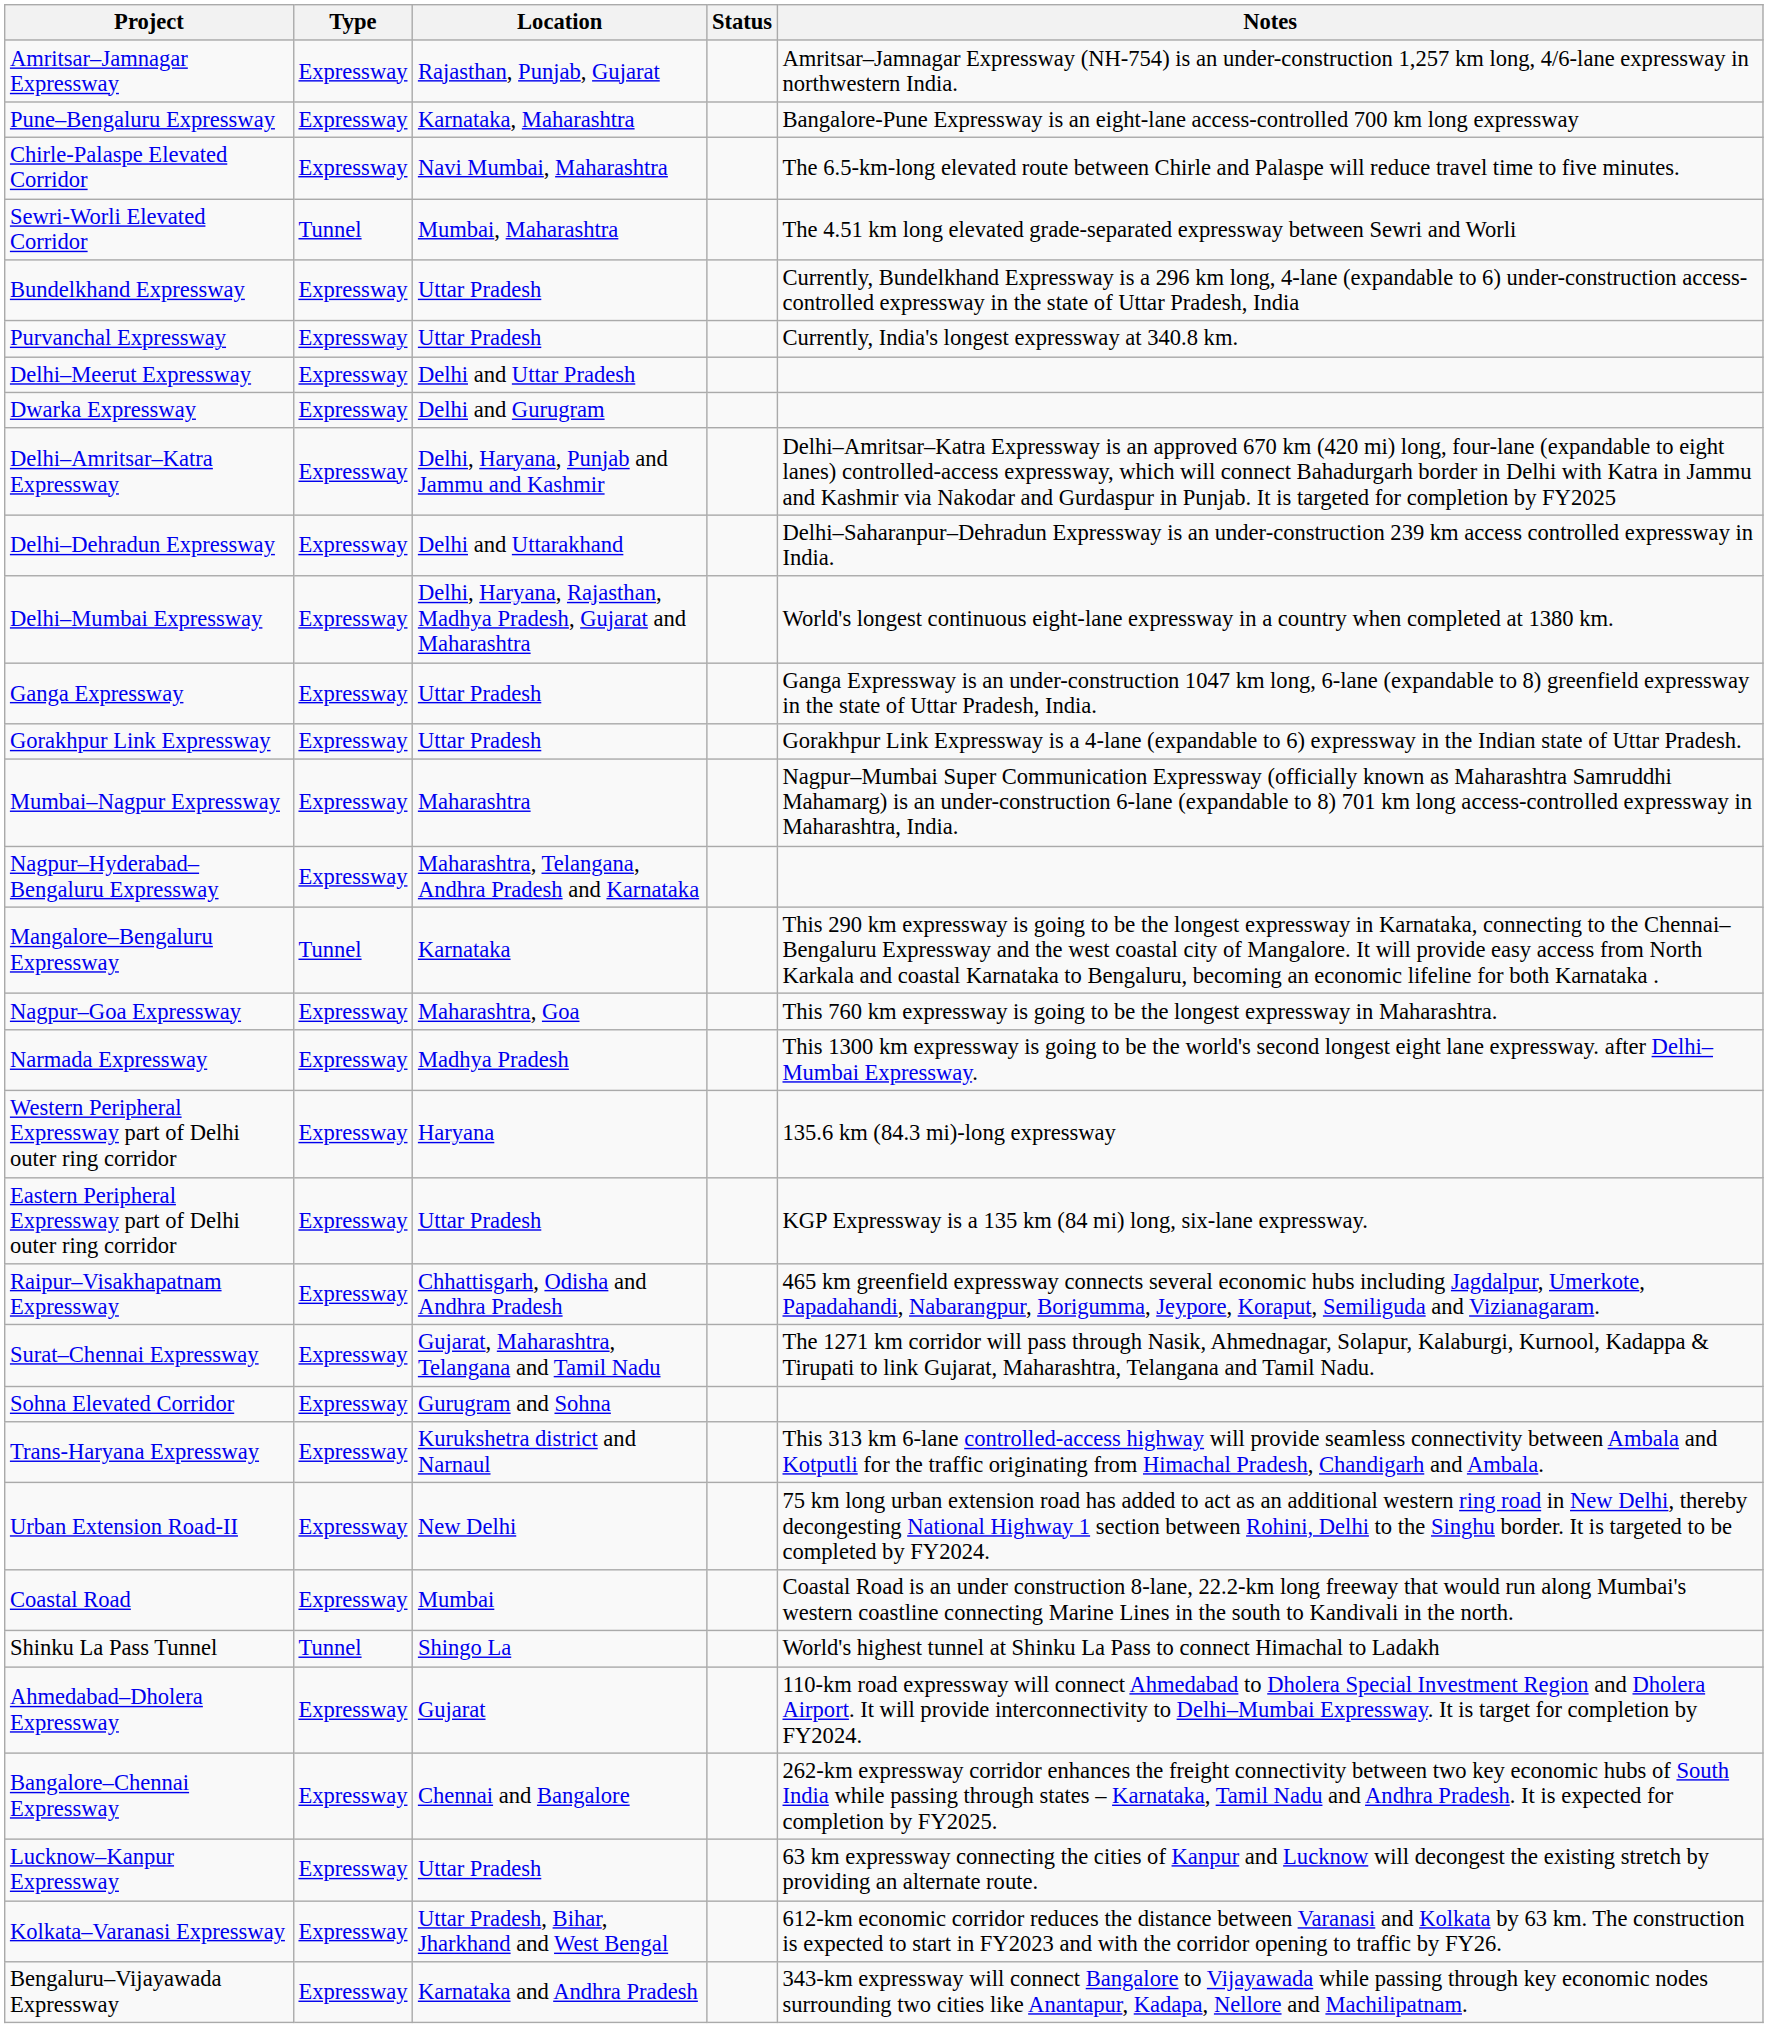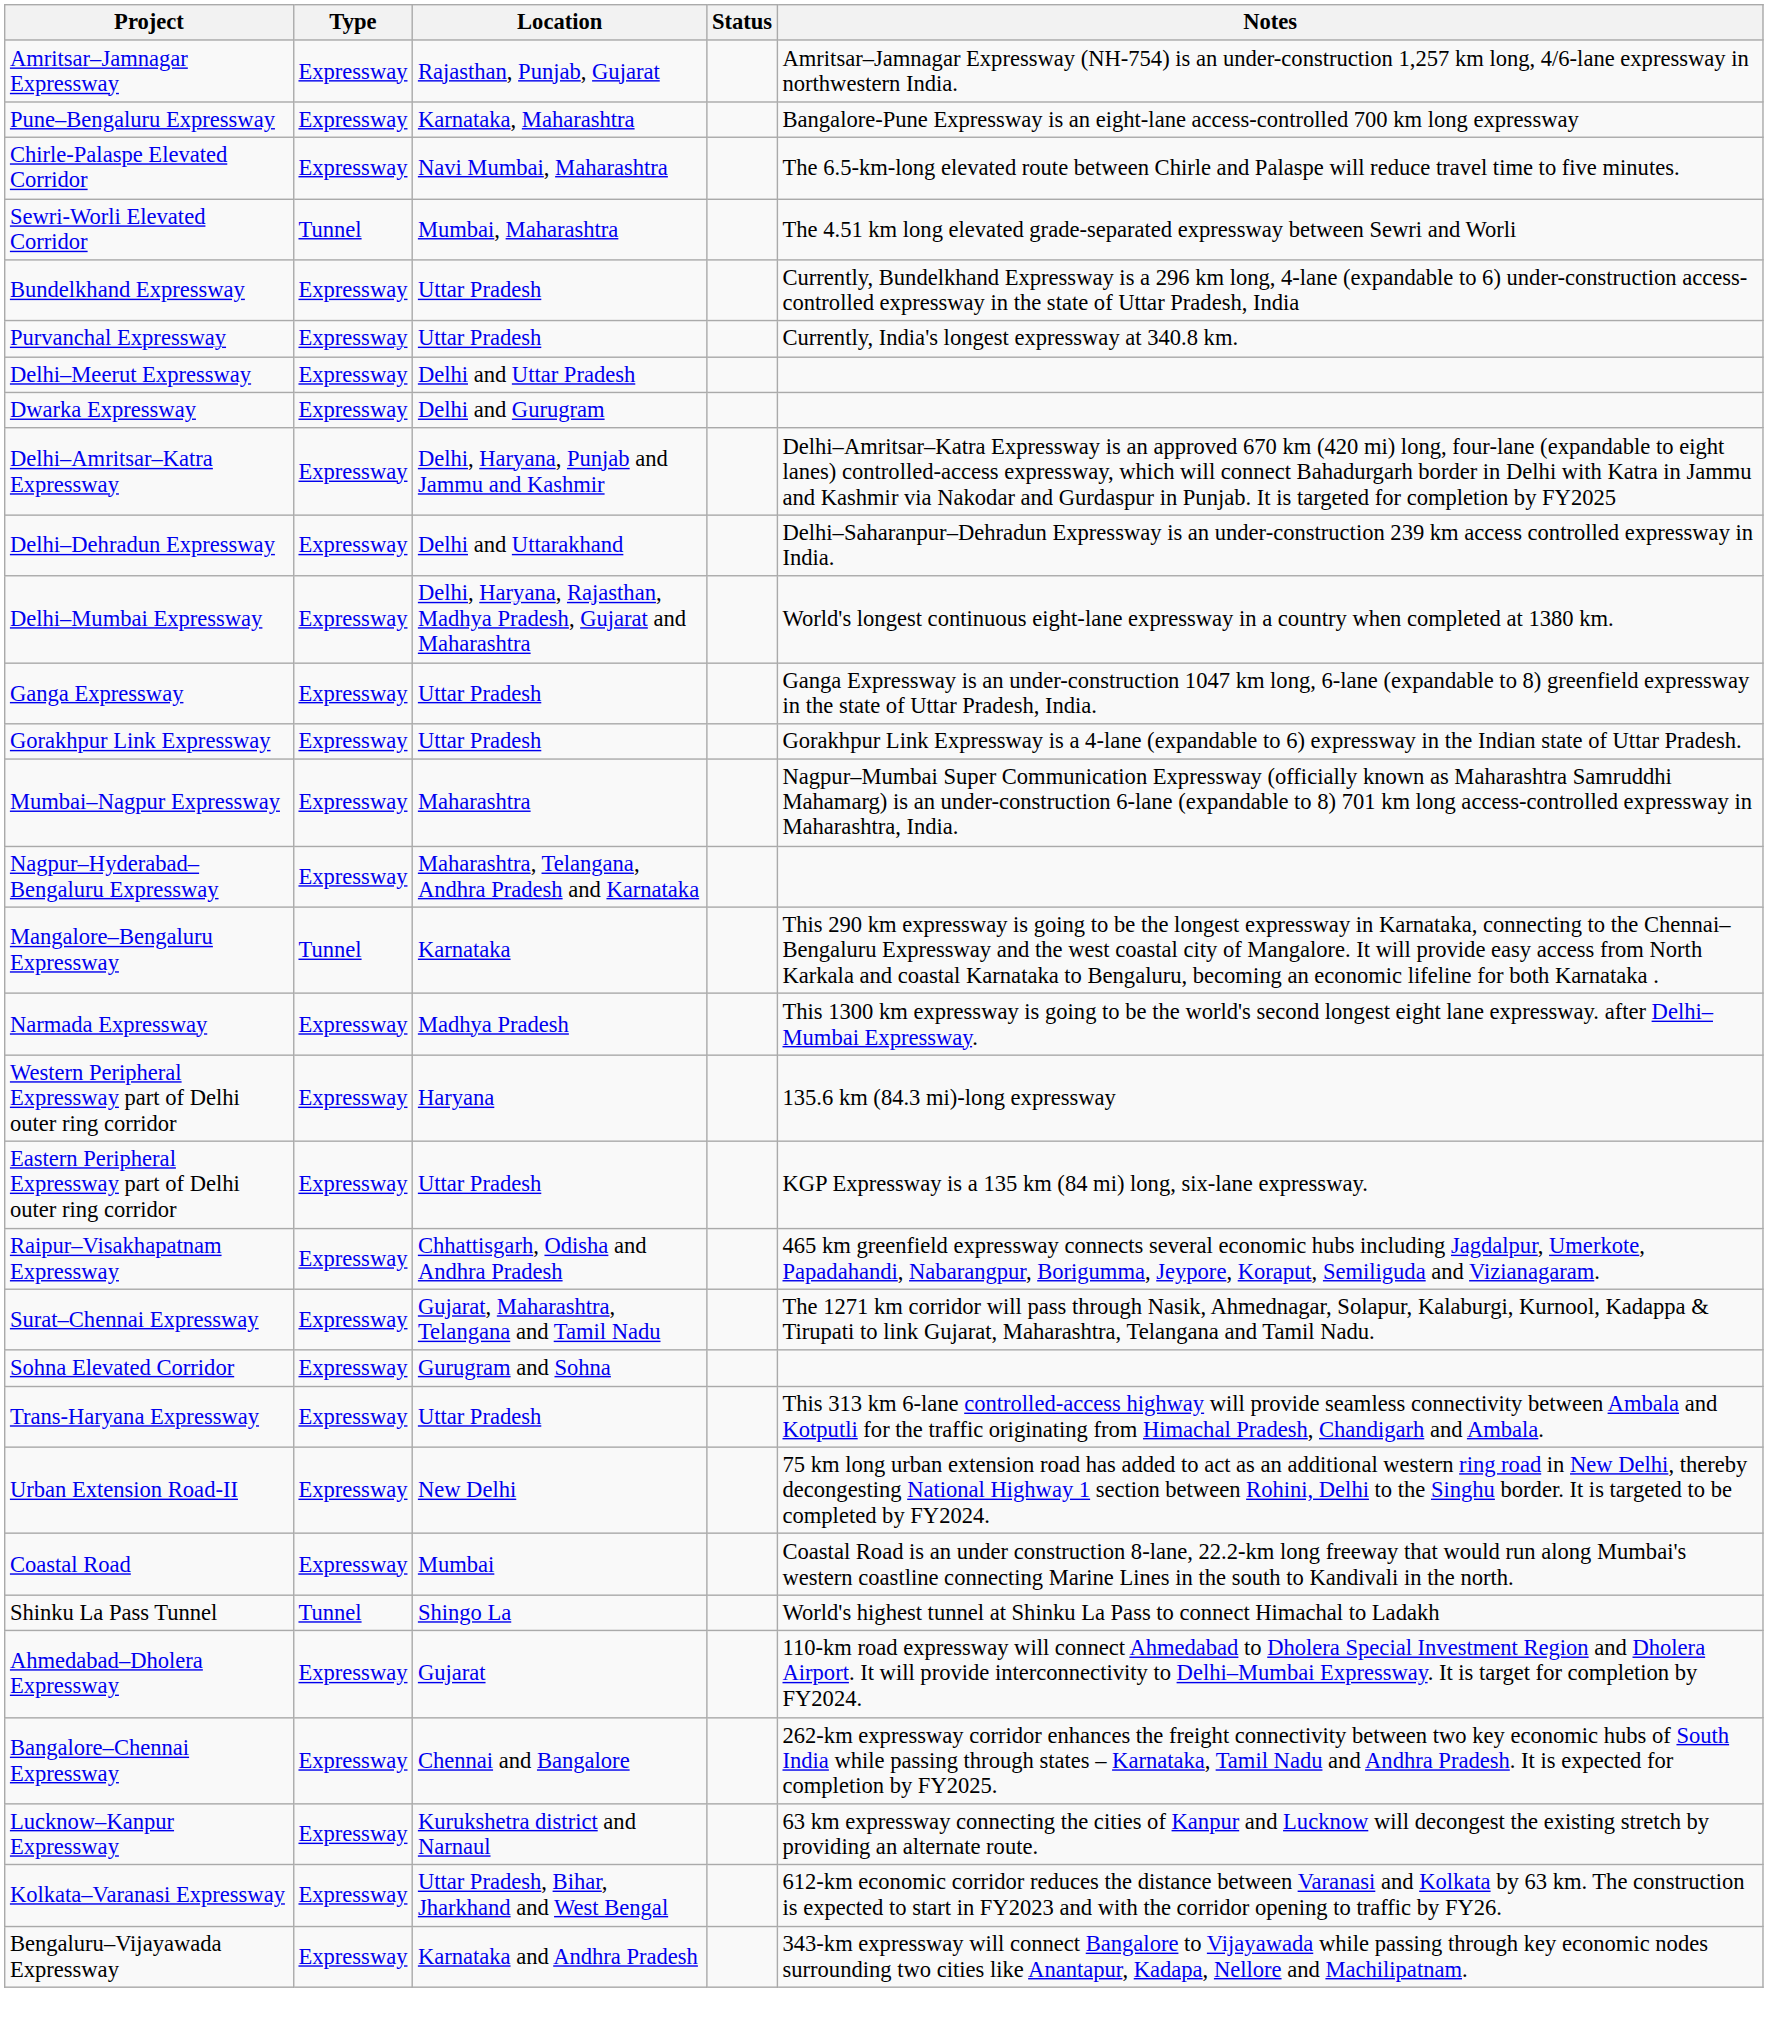 <table class="wikitable sortable">
 <tr>
 <th>Project</th>
 <th>Type</th>
 <th>Location</th>
 <th>Status</th>
 <th>Notes</th>
 </tr>
 <tr>
 <td><a href='#'>Amritsar–Jamnagar Expressway</a></td>
 <td><a href='#'>Expressway</a></td>
 <td><a href='#'>Rajasthan</a>, <a href='#'>Punjab</a>, <a href='#'>Gujarat</a></td>
 <td></td>
 <td>Amritsar–Jamnagar Expressway (NH-754) is an under-construction 1,257 km long, 4/6-lane expressway in northwestern India.</td>
 </tr>
 <tr>
 <td><a href='#'>Pune–Bengaluru Expressway</a></td>
 <td><a href='#'>Expressway</a></td>
 <td><a href='#'>Karnataka</a>, <a href='#'>Maharashtra</a></td>
 <td></td>
 <td>Bangalore-Pune Expressway is an eight-lane access-controlled 700 km long expressway</td>
 </tr>
 <tr>
 <td><a href='#'>Chirle-Palaspe Elevated Corridor</a></td>
 <td><a href='#'>Expressway</a></td>
 <td><a href='#'>Navi Mumbai</a>, <a href='#'>Maharashtra</a></td>
 <td></td>
 <td>The 6.5-km-long elevated route between Chirle and Palaspe will reduce travel time to five minutes.</td>
 </tr>
 <tr>
 <td><a href='#'>Sewri-Worli Elevated Corridor</a></td>
 <td><a href='#'>Tunnel</a></td>
 <td><a href='#'>Mumbai</a>, <a href='#'>Maharashtra</a></td>
 <td></td>
 <td>The 4.51 km long elevated grade-separated expressway between Sewri and Worli</td>
 </tr>
 <tr>
 <td><a href='#'>Bundelkhand Expressway</a></td>
 <td><a href='#'>Expressway</a></td>
 <td><a href='#'>Uttar Pradesh</a></td>
 <td></td>
 <td>Currently, Bundelkhand Expressway is a 296 km long, 4-lane (expandable to 6) under-construction access-controlled expressway in the state of Uttar Pradesh, India</td>
 </tr>
 <tr>
 <td><a href='#'>Purvanchal Expressway</a></td>
 <td><a href='#'>Expressway</a></td>
 <td><a href='#'>Uttar Pradesh</a></td>
 <td></td>
 <td>Currently, India's longest expressway at 340.8 km.</td>
 </tr>
 <tr>
 <td><a href='#'>Delhi–Meerut Expressway</a></td>
 <td><a href='#'>Expressway</a></td>
 <td><a href='#'>Delhi</a> and <a href='#'>Uttar Pradesh</a></td>
 <td></td>
 <td></td>
 </tr>
 <tr>
 <td><a href='#'>Dwarka Expressway</a></td>
 <td><a href='#'>Expressway</a></td>
 <td><a href='#'>Delhi</a> and <a href='#'>Gurugram</a></td>
 <td></td>
 <td></td>
 </tr>
 <tr>
 <td><a href='#'>Delhi–Amritsar–Katra Expressway</a></td>
 <td><a href='#'>Expressway</a></td>
 <td><a href='#'>Delhi</a>, <a href='#'>Haryana</a>, <a href='#'>Punjab</a> and <a href='#'>Jammu and Kashmir</a></td>
 <td></td>
 <td>Delhi–Amritsar–Katra Expressway is an approved 670 km (420 mi) long, four-lane (expandable to eight lanes) controlled-access expressway, which will connect Bahadurgarh border in Delhi with Katra in Jammu and Kashmir via Nakodar and Gurdaspur in Punjab. It is targeted for completion by FY2025</td>
 </tr>
 <tr>
 <td><a href='#'>Delhi–Dehradun Expressway</a></td>
 <td><a href='#'>Expressway</a></td>
 <td><a href='#'>Delhi</a> and <a href='#'>Uttarakhand</a></td>
 <td></td>
 <td>Delhi–Saharanpur–Dehradun Expressway is an under-construction 239 km access controlled expressway in India.</td>
 </tr>
 <tr>
 <td><a href='#'>Delhi–Mumbai Expressway</a></td>
 <td><a href='#'>Expressway</a></td>
 <td><a href='#'>Delhi</a>, <a href='#'>Haryana</a>, <a href='#'>Rajasthan</a>, <a href='#'>Madhya Pradesh</a>, <a href='#'>Gujarat</a> and <a href='#'>Maharashtra</a></td>
 <td></td>
 <td>World's longest continuous eight-lane expressway in a country when completed at 1380 km.</td>
 </tr>
 <tr>
 <td><a href='#'>Ganga Expressway</a></td>
 <td><a href='#'>Expressway</a></td>
 <td><a href='#'>Uttar Pradesh</a></td>
 <td></td>
 <td>Ganga Expressway is an under-construction 1047 km long, 6-lane (expandable to 8) greenfield expressway in the state of Uttar Pradesh, India.</td>
 </tr>
 <tr>
 <td><a href='#'>Gorakhpur Link Expressway</a></td>
 <td><a href='#'>Expressway</a></td>
 <td><a href='#'>Uttar Pradesh</a></td>
 <td></td>
 <td>Gorakhpur Link Expressway is a 4-lane (expandable to 6) expressway in the Indian state of Uttar Pradesh.</td>
 </tr>
 <tr>
 <td><a href='#'>Mumbai–Nagpur Expressway</a></td>
 <td><a href='#'>Expressway</a></td>
 <td><a href='#'>Maharashtra</a></td>
 <td></td>
 <td>Nagpur–Mumbai Super Communication Expressway (officially known as Maharashtra Samruddhi Mahamarg) is an under-construction 6-lane (expandable to 8) 701 km long access-controlled expressway in Maharashtra, India.</td>
 </tr>
 <tr>
 <td><a href='#'>Nagpur–Hyderabad–Bengaluru Expressway</a></td>
 <td><a href='#'>Expressway</a></td>
 <td><a href='#'>Maharashtra</a>, <a href='#'>Telangana</a>, <a href='#'>Andhra Pradesh</a> and <a href='#'>Karnataka</a></td>
 <td></td>
 </tr>
 <tr>
 <td><a href='#'>Mangalore–Bengaluru Expressway</a></td>
 <td><a href='#'>Tunnel</a></td>
 <td><a href='#'>Karnataka</a></td>
 <td></td>
 <td>This 290 km expressway is going to be the longest expressway in Karnataka, connecting to the Chennai–Bengaluru Expressway and the west coastal city of Mangalore. It will provide easy access from North Karkala and coastal Karnataka to Bengaluru, becoming an economic lifeline for both Karnataka .</td>
 </tr>
 <tr>
-<td><a href='#'>Nagpur–Goa Expressway</a></td>
-<td><a href='#'>Expressway</a></td>
-<td><a href='#'>Maharashtra</a>, <a href='#'>Goa</a></td>
-<td></td>
-<td>This 760 km expressway is going to be the longest expressway in Maharashtra.</td>
-</tr>
-<tr>
 <td><a href='#'>Narmada Expressway</a></td>
 <td><a href='#'>Expressway</a></td>
 <td><a href='#'>Madhya Pradesh</a></td>
 <td></td>
 <td>This 1300 km expressway is going to be the world's second longest eight lane expressway. after <a href='#'>Delhi–Mumbai Expressway</a>.</td>
 </tr>
 <tr>
 <td><a href='#'>Western Peripheral Expressway</a> part of Delhi outer ring corridor</td>
 <td><a href='#'>Expressway</a></td>
 <td><a href='#'>Haryana</a></td>
 <td></td>
 <td>135.6 km (84.3 mi)-long expressway</td>
 </tr>
 <tr>
 <td><a href='#'>Eastern Peripheral Expressway</a> part of Delhi outer ring corridor</td>
 <td><a href='#'>Expressway</a></td>
 <td><a href='#'>Uttar Pradesh</a></td>
 <td></td>
 <td>KGP Expressway is a 135 km (84 mi) long, six-lane expressway.</td>
 </tr>
 <tr>
 <td><a href='#'>Raipur–Visakhapatnam Expressway</a></td>
 <td><a href='#'>Expressway</a></td>
 <td><a href='#'>Chhattisgarh</a>, <a href='#'>Odisha</a> and <a href='#'>Andhra Pradesh</a></td>
 <td></td>
 <td>465 km greenfield expressway connects several economic hubs including <a href='#'>Jagdalpur</a>, <a href='#'>Umerkote</a>, <a href='#'>Papadahandi</a>, <a href='#'>Nabarangpur</a>, <a href='#'>Borigumma</a>, <a href='#'>Jeypore</a>, <a href='#'>Koraput</a>, <a href='#'>Semiliguda</a> and <a href='#'>Vizianagaram</a>.</td>
 </tr>
 <tr>
 <td><a href='#'>Surat–Chennai Expressway</a></td>
 <td><a href='#'>Expressway</a></td>
 <td><a href='#'>Gujarat</a>, <a href='#'>Maharashtra</a>, <a href='#'>Telangana</a> and <a href='#'>Tamil Nadu</a></td>
 <td></td>
 <td>The 1271 km corridor will pass through Nasik, Ahmednagar, Solapur, Kalaburgi, Kurnool, Kadappa & Tirupati to link Gujarat, Maharashtra, Telangana and Tamil Nadu.</td>
 </tr>
 <tr>
 <td><a href='#'>Sohna Elevated Corridor</a></td>
 <td><a href='#'>Expressway</a></td>
 <td><a href='#'>Gurugram</a> and <a href='#'>Sohna</a></td>
 <td></td>
 <td></td>
 </tr>
 <tr>
 <td><a href='#'>Trans-Haryana Expressway</a></td>
 <td><a href='#'>Expressway</a></td>
-<td><a href='#'>Kurukshetra district</a> and <a href='#'>Narnaul</a></td>
+<td><a href='#'>Uttar Pradesh</a></td>
 <td></td>
 <td>This 313 km 6-lane <a href='#'>controlled-access highway</a> will provide seamless connectivity between <a href='#'>Ambala</a> and <a href='#'>Kotputli</a> for the traffic originating from <a href='#'>Himachal Pradesh</a>, <a href='#'>Chandigarh</a> and <a href='#'>Ambala</a>.</td>
 </tr>
 <tr>
 <td><a href='#'>Urban Extension Road-II</a></td>
 <td><a href='#'>Expressway</a></td>
 <td><a href='#'>New Delhi</a></td>
 <td></td>
 <td>75 km long urban extension road has added to act as an additional western <a href='#'>ring road</a> in <a href='#'>New Delhi</a>, thereby decongesting <a href='#'>National Highway 1</a> section between <a href='#'>Rohini, Delhi</a> to the <a href='#'>Singhu</a> border. It is targeted to be completed by FY2024.</td>
 </tr>
 <tr>
 <td><a href='#'>Coastal Road</a></td>
 <td><a href='#'>Expressway</a></td>
 <td><a href='#'>Mumbai</a></td>
 <td></td>
 <td>Coastal Road is an under construction 8-lane, 22.2-km long freeway that would run along Mumbai's western coastline connecting Marine Lines in the south to Kandivali in the north.</td>
 </tr>
 <tr>
 <td>Shinku La Pass Tunnel</td>
 <td><a href='#'>Tunnel</a></td>
 <td><a href='#'>Shingo La</a></td>
 <td></td>
 <td>World's highest tunnel at Shinku La Pass to connect Himachal to Ladakh</td>
 </tr>
 <tr>
 <td><a href='#'>Ahmedabad–Dholera Expressway</a></td>
 <td><a href='#'>Expressway</a></td>
 <td><a href='#'>Gujarat</a></td>
 <td></td>
 <td>110-km road expressway will connect <a href='#'>Ahmedabad</a> to <a href='#'>Dholera Special Investment Region</a> and <a href='#'>Dholera Airport</a>. It will provide interconnectivity to <a href='#'>Delhi–Mumbai Expressway</a>. It is target for completion by FY2024.</td>
 </tr>
 <tr>
 <td><a href='#'>Bangalore–Chennai Expressway</a></td>
 <td><a href='#'>Expressway</a></td>
 <td><a href='#'>Chennai</a> and <a href='#'>Bangalore</a></td>
 <td></td>
 <td>262-km expressway corridor enhances the freight connectivity between two key economic hubs of <a href='#'>South India</a> while passing through states – <a href='#'>Karnataka</a>, <a href='#'>Tamil Nadu</a> and <a href='#'>Andhra Pradesh</a>. It is expected for completion by FY2025.</td>
 </tr>
 <tr>
 <td><a href='#'>Lucknow–Kanpur Expressway</a></td>
 <td><a href='#'>Expressway</a></td>
-<td><a href='#'>Uttar Pradesh</a></td>
+<td><a href='#'>Kurukshetra district</a> and <a href='#'>Narnaul</a></td>
 <td></td>
 <td>63 km expressway connecting the cities of <a href='#'>Kanpur</a> and <a href='#'>Lucknow</a> will decongest the existing stretch by providing an alternate route.</td>
 </tr>
 <tr>
 <td><a href='#'>Kolkata–Varanasi Expressway</a></td>
 <td><a href='#'>Expressway</a></td>
 <td><a href='#'>Uttar Pradesh</a>, <a href='#'>Bihar</a>, <a href='#'>Jharkhand</a> and <a href='#'>West Bengal</a></td>
 <td></td>
 <td>612-km economic corridor reduces the distance between <a href='#'>Varanasi</a> and <a href='#'>Kolkata</a> by 63 km. The construction is expected to start in FY2023 and with the corridor opening to traffic by FY26.</td>
 </tr>
 <tr>
 <td>Bengaluru–Vijayawada Expressway</td>
 <td><a href='#'>Expressway</a></td>
 <td><a href='#'>Karnataka</a> and <a href='#'>Andhra Pradesh</a></td>
 <td></td>
 <td>343-km expressway will connect <a href='#'>Bangalore</a> to <a href='#'>Vijayawada</a> while passing through key economic nodes surrounding two cities like <a href='#'>Anantapur</a>, <a href='#'>Kadapa</a>, <a href='#'>Nellore</a> and <a href='#'>Machilipatnam</a>.</td>
 </tr>
 </table>
